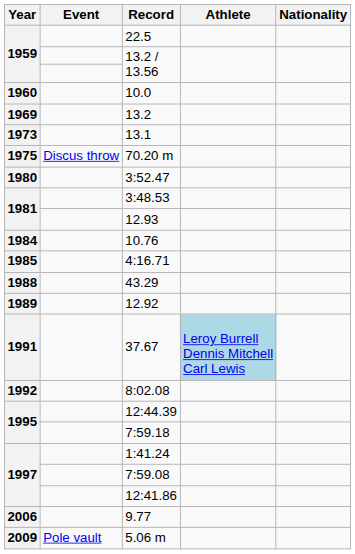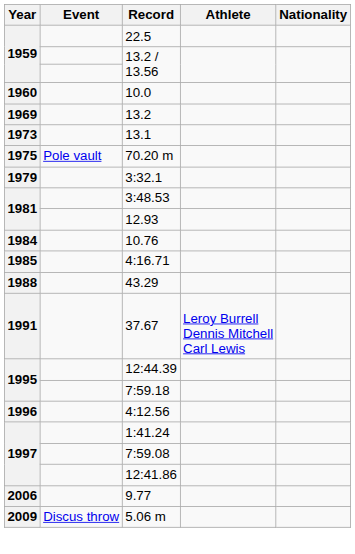 <table class="wikitable sortable plainrowheaders">
 <tr>
 <th scope="col">Year</th>
 <th scope="col">Event</th>
 <th scope="col">Record</th>
 <th scope="col">Athlete</th>
 <th scope="col">Nationality</th>
 </tr>
 <tr>
 <th scope="rowgroup" rowspan="3"><strong>1959</strong></th>
 <td></td>
 <td>22.5  </td>
 <td></td>
 <td></td>
 </tr>
 <tr>
 <td></td>
 <td rowspan="2">13.2   / <br>13.56</td>
 <td rowspan="2"></td>
 <td rowspan="2"></td>
 </tr>
 <tr>
 <td></td>
 </tr>
 <tr>
 <th scope="row"><strong>1960</strong></th>
 <td></td>
 <td>10.0 </td>
 <td></td>
 <td></td>
 </tr>
 <tr>
 <th scope="row"><strong>1969</strong></th>
 <td></td>
 <td>13.2 </td>
 <td></td>
 <td></td>
 </tr>
 <tr>
 <th scope="row"><strong>1973</strong></th>
 <td></td>
 <td>13.1 </td>
 <td></td>
 <td></td>
 </tr>
 <tr>
 <th scope="row"><strong>1975</strong></th>
-<td><a href='#'>Discus throw</a></td>
+<td><a href='#'>Pole vault</a></td>
 <td>70.20 m</td>
 <td></td>
 <td></td>
 </tr>
 <tr>
-<th scope="row"><strong>1980</strong></th>
+<th scope="row"><strong>1979</strong></th>
 <td></td>
-<td>3:52.47</td>
+<td>3:32.1 </td>
 <td></td>
 <td></td>
 </tr>
 <tr>
 <th scope="rowgroup" rowspan="2"><strong>1981</strong></th>
 <td></td>
 <td>3:48.53</td>
 <td></td>
 <td></td>
 </tr>
 <tr>
 <td></td>
 <td>12.93 </td>
 <td></td>
 <td></td>
 </tr>
 <tr>
 <th scope="row"><strong>1984</strong></th>
 <td></td>
 <td>10.76 </td>
 <td></td>
 <td></td>
 </tr>
 <tr>
 <th scope="row"><strong>1985</strong></th>
 <td></td>
 <td>4:16.71</td>
 <td></td>
 <td></td>
 </tr>
 <tr>
 <th scope="row"><strong>1988</strong></th>
 <td></td>
 <td>43.29</td>
 <td></td>
 <td></td>
 </tr>
 <tr>
-<th scope="row"><strong>1989</strong></th>
-<td></td>
-<td>12.92 </td>
-<td></td>
-<td></td>
-</tr>
-<tr>
 <th scope="row"><strong>1991</strong></th>
 <td></td>
 <td>37.67</td>
-<td style="background: lightblue;"><br><a href='#'>Leroy Burrell</a><br><a href='#'>Dennis Mitchell</a><br><a href='#'>Carl Lewis</a></td>
-<td></td>
-</tr>
-<tr>
-<th scope="row"><strong>1992</strong></th>
-<td></td>
-<td>8:02.08</td>
-<td></td>
+<td><br><a href='#'>Leroy Burrell</a><br><a href='#'>Dennis Mitchell</a><br><a href='#'>Carl Lewis</a></td>
 <td></td>
 </tr>
 <tr>
 <th scope="rowgroup" rowspan="2"><strong>1995</strong></th>
 <td></td>
 <td>12:44.39</td>
 <td></td>
 <td></td>
 </tr>
 <tr>
 <td></td>
 <td>7:59.18</td>
+<td></td>
+<td></td>
+</tr>
+<tr>
+<th scope="row"><strong>1996</strong></th>
+<td></td>
+<td>4:12.56</td>
 <td></td>
 <td></td>
 </tr>
 <tr>
 <th scope="rowgroup" rowspan="3"><strong>1997</strong></th>
 <td></td>
 <td>1:41.24</td>
 <td></td>
 <td></td>
 </tr>
 <tr>
 <td></td>
 <td>7:59.08</td>
 <td></td>
 <td></td>
 </tr>
 <tr>
 <td></td>
 <td>12:41.86</td>
 <td></td>
 <td></td>
 </tr>
 <tr>
 <th scope="row"><strong>2006</strong></th>
 <td></td>
 <td>9.77 </td>
 <td></td>
 <td></td>
 </tr>
 <tr>
 <th scope="row"><strong>2009</strong></th>
-<td><a href='#'>Pole vault</a></td>
+<td><a href='#'>Discus throw</a></td>
 <td>5.06 m</td>
 <td></td>
 <td></td>
 </tr>
 </table>
